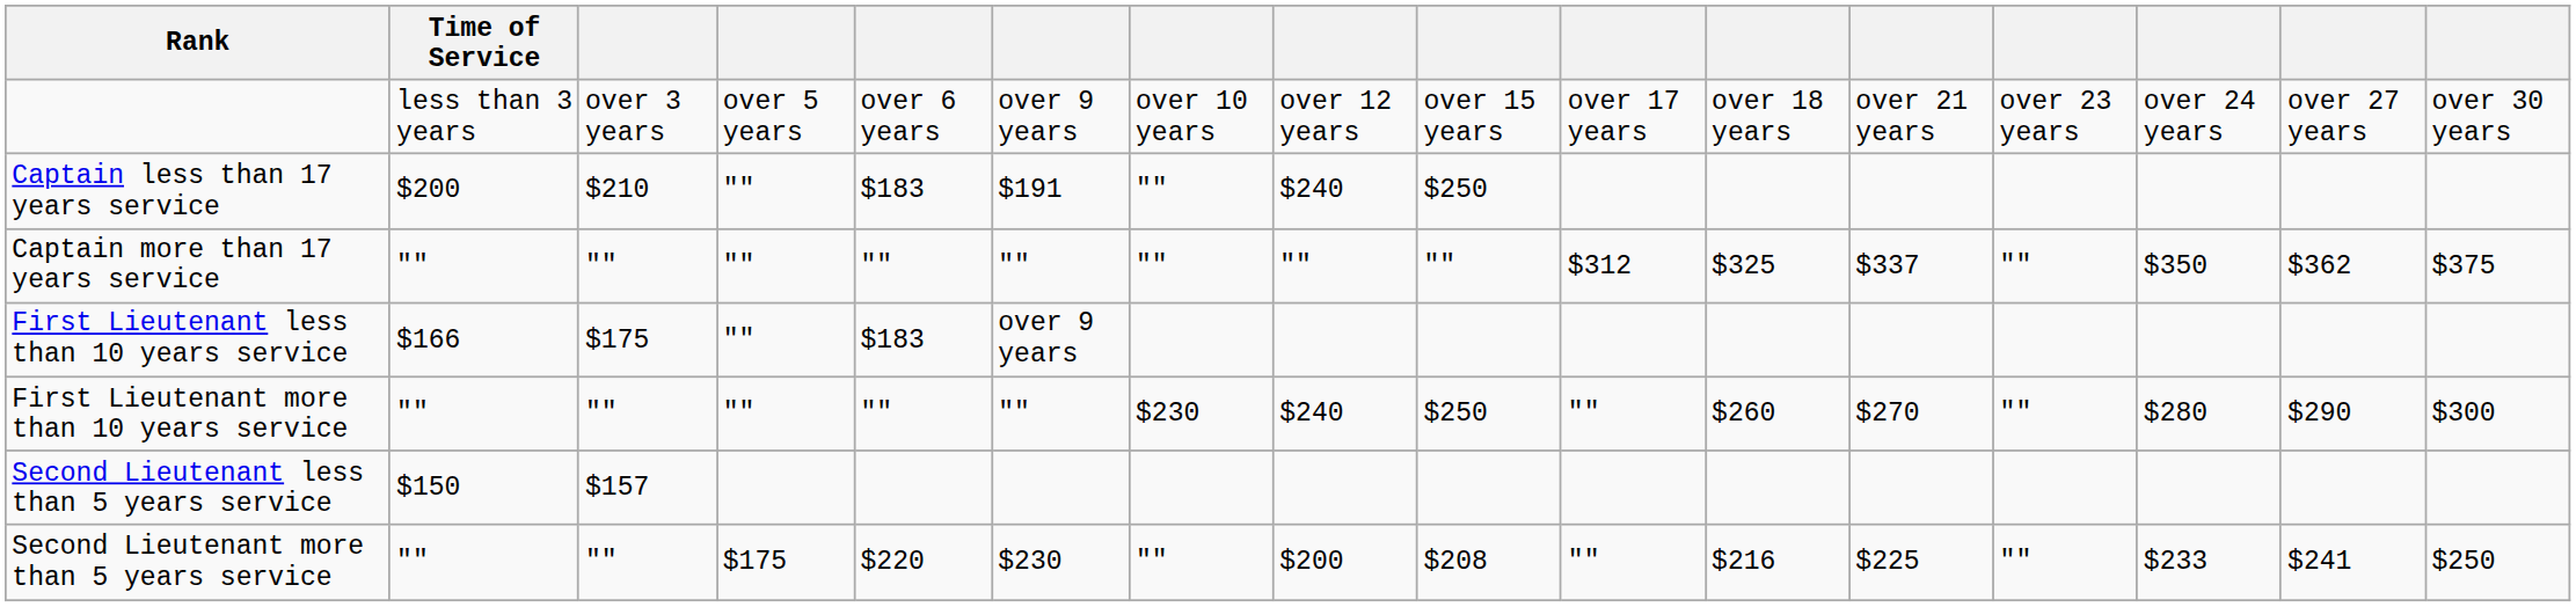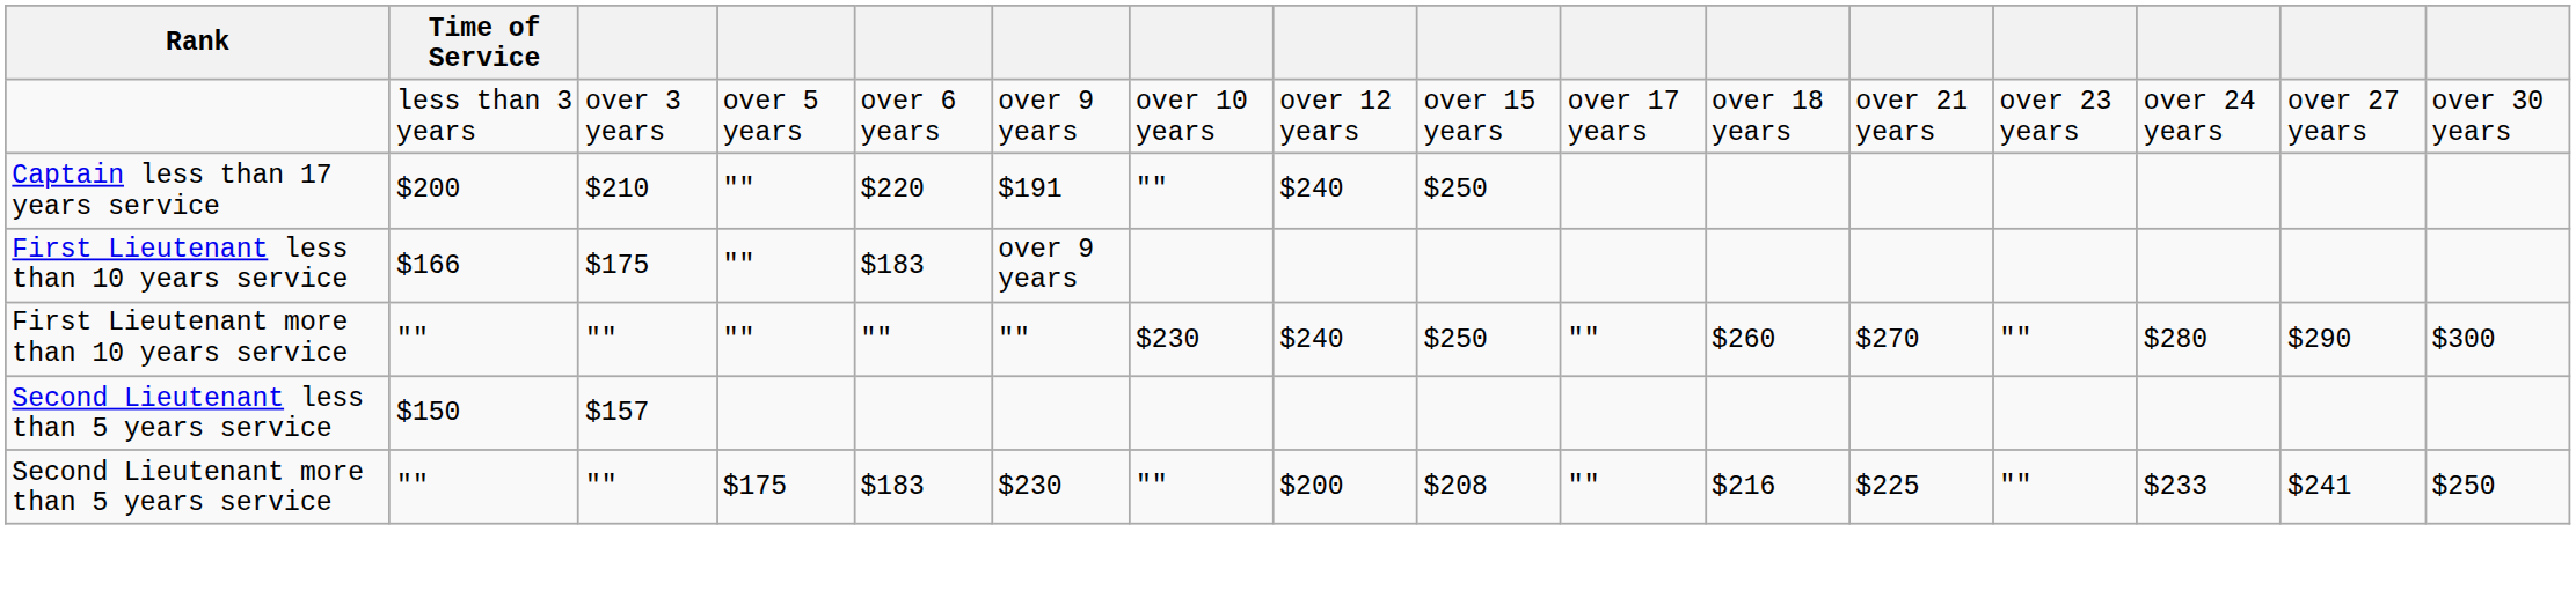 <table class="wikitable mw-collapsible">
 <tr>
 <th>Rank</th>
 <th>Time of Service</th>
 <th></th>
 <th></th>
 <th></th>
 <th></th>
 <th></th>
 <th></th>
 <th></th>
 <th></th>
 <th></th>
 <th></th>
 <th></th>
 <th></th>
 <th></th>
 <th></th>
 </tr>
 <tr>
 <td></td>
 <td>less than 3 years</td>
 <td>over 3 years</td>
 <td>over 5 years</td>
 <td>over 6 years</td>
 <td>over 9 years</td>
 <td>over 10 years</td>
 <td>over 12 years</td>
 <td>over 15 years</td>
 <td>over 17 years</td>
 <td>over 18 years</td>
 <td>over 21 years</td>
 <td>over 23 years</td>
 <td>over 24 years</td>
 <td>over 27 years</td>
 <td>over 30 years</td>
 </tr>
 <tr>
 <td><a href='#'>Captain</a> less than 17 years service</td>
 <td>$200</td>
 <td>$210</td>
 <td>″″</td>
-<td>$183</td>
+<td>$220</td>
 <td>$191</td>
 <td>″″</td>
 <td>$240</td>
 <td>$250</td>
 <td></td>
 <td></td>
 <td></td>
 <td></td>
 <td></td>
 <td></td>
 <td></td>
-</tr>
-<tr>
-<td>Captain more than 17 years service</td>
-<td>″″</td>
-<td>″″</td>
-<td>″″</td>
-<td>″″</td>
-<td>″″</td>
-<td>″″</td>
-<td>″″</td>
-<td>″″</td>
-<td>$312</td>
-<td>$325</td>
-<td>$337</td>
-<td>″″</td>
-<td>$350</td>
-<td>$362</td>
-<td>$375</td>
 </tr>
 <tr>
 <td><a href='#'>First Lieutenant</a> less than 10 years service</td>
 <td>$166</td>
 <td>$175</td>
 <td>″″</td>
 <td>$183</td>
 <td>over 9 years</td>
 <td></td>
 <td></td>
 <td></td>
 <td></td>
 <td></td>
 <td></td>
 <td></td>
 <td></td>
 <td></td>
 <td></td>
 </tr>
 <tr>
 <td>First Lieutenant more than 10 years service</td>
 <td>″″</td>
 <td>″″</td>
 <td>″″</td>
 <td>″″</td>
 <td>″″</td>
 <td>$230</td>
 <td>$240</td>
 <td>$250</td>
 <td>″″</td>
 <td>$260</td>
 <td>$270</td>
 <td>″″</td>
 <td>$280</td>
 <td>$290</td>
 <td>$300</td>
 </tr>
 <tr>
 <td><a href='#'>Second Lieutenant</a> less than 5 years service</td>
 <td>$150</td>
 <td>$157</td>
 <td></td>
 <td></td>
 <td></td>
 <td></td>
 <td></td>
 <td></td>
 <td></td>
 <td></td>
 <td></td>
 <td></td>
 <td></td>
 <td></td>
 <td></td>
 </tr>
 <tr>
 <td>Second Lieutenant more than 5 years service</td>
 <td>″″</td>
 <td>″″</td>
 <td>$175</td>
-<td>$220</td>
+<td>$183</td>
 <td>$230</td>
 <td>″″</td>
 <td>$200</td>
 <td>$208</td>
 <td>″″</td>
 <td>$216</td>
 <td>$225</td>
 <td>″″</td>
 <td>$233</td>
 <td>$241</td>
 <td>$250</td>
 </tr>
 </table>
